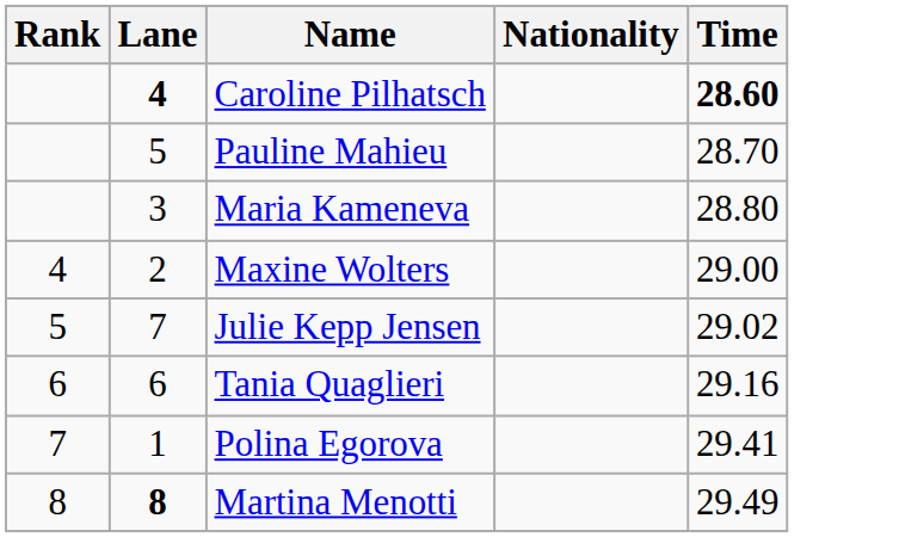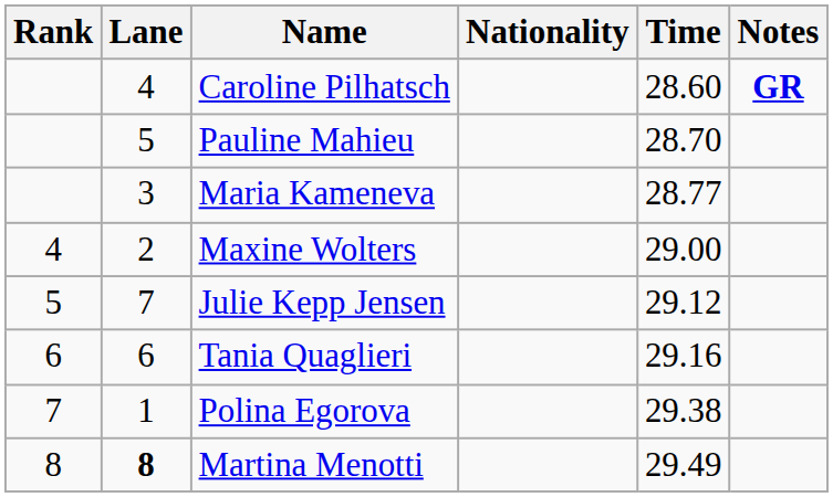 <table class='wikitable sortable' style='text-align:center'>
 <tr>
 <th>Rank</th>
 <th>Lane</th>
 <th>Name</th>
 <th>Nationality</th>
 <th>Time</th>
+<th>Notes</th>
 </tr>
 <tr>
 <td></td>
-<td><strong>4</strong></td>
+<td>4</td>
 <td align=left><a href='#'>Caroline Pilhatsch</a></td>
 <td align=left></td>
-<td><strong>28.60</strong></td>
+<td>28.60</td>
+<td><strong><a href='#'>GR</a></strong></td>
 </tr>
 <tr>
 <td></td>
 <td>5</td>
 <td align=left><a href='#'>Pauline Mahieu</a></td>
 <td align=left></td>
 <td>28.70</td>
+<td></td>
 </tr>
 <tr>
 <td></td>
 <td>3</td>
 <td align=left><a href='#'>Maria Kameneva</a></td>
 <td align=left></td>
-<td>28.80</td>
+<td>28.77</td>
+<td></td>
 </tr>
 <tr>
 <td>4</td>
 <td>2</td>
 <td align=left><a href='#'>Maxine Wolters</a></td>
 <td align=left></td>
 <td>29.00</td>
+<td></td>
 </tr>
 <tr>
 <td>5</td>
 <td>7</td>
 <td align=left><a href='#'>Julie Kepp Jensen</a></td>
 <td align=left></td>
-<td>29.02</td>
+<td>29.12</td>
+<td></td>
 </tr>
 <tr>
 <td>6</td>
 <td>6</td>
 <td align=left><a href='#'>Tania Quaglieri</a></td>
 <td align=left></td>
 <td>29.16</td>
+<td></td>
 </tr>
 <tr>
 <td>7</td>
 <td>1</td>
 <td align=left><a href='#'>Polina Egorova</a></td>
 <td align=left></td>
-<td>29.41</td>
+<td>29.38</td>
+<td></td>
 </tr>
 <tr>
 <td>8</td>
 <td><strong>8</strong></td>
 <td align=left><a href='#'>Martina Menotti</a></td>
 <td align=left></td>
 <td>29.49</td>
+<td></td>
 </tr>
 </table>
